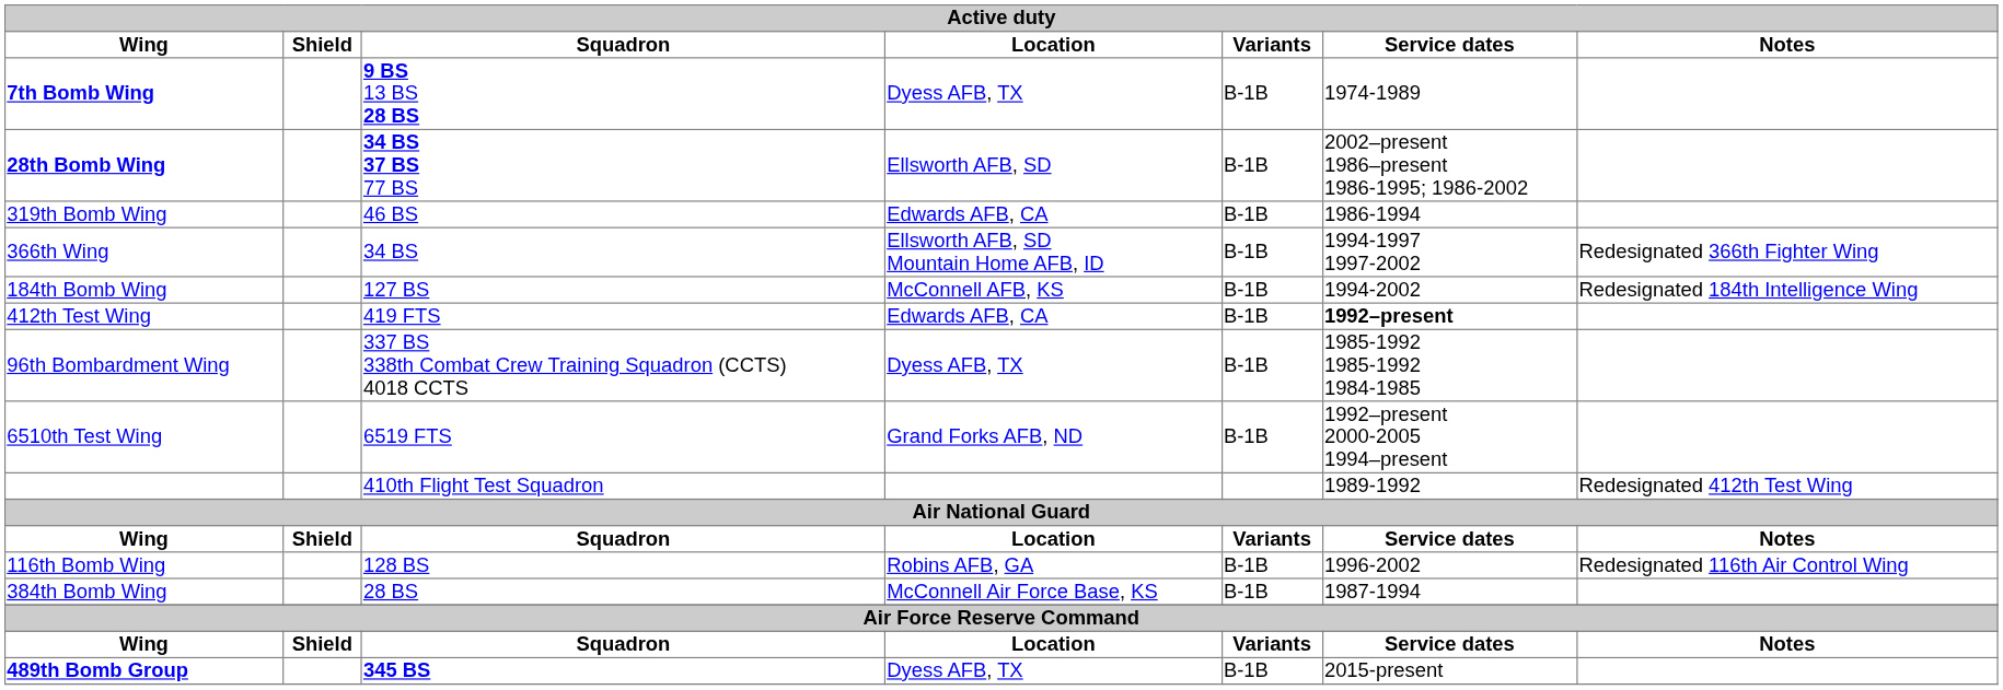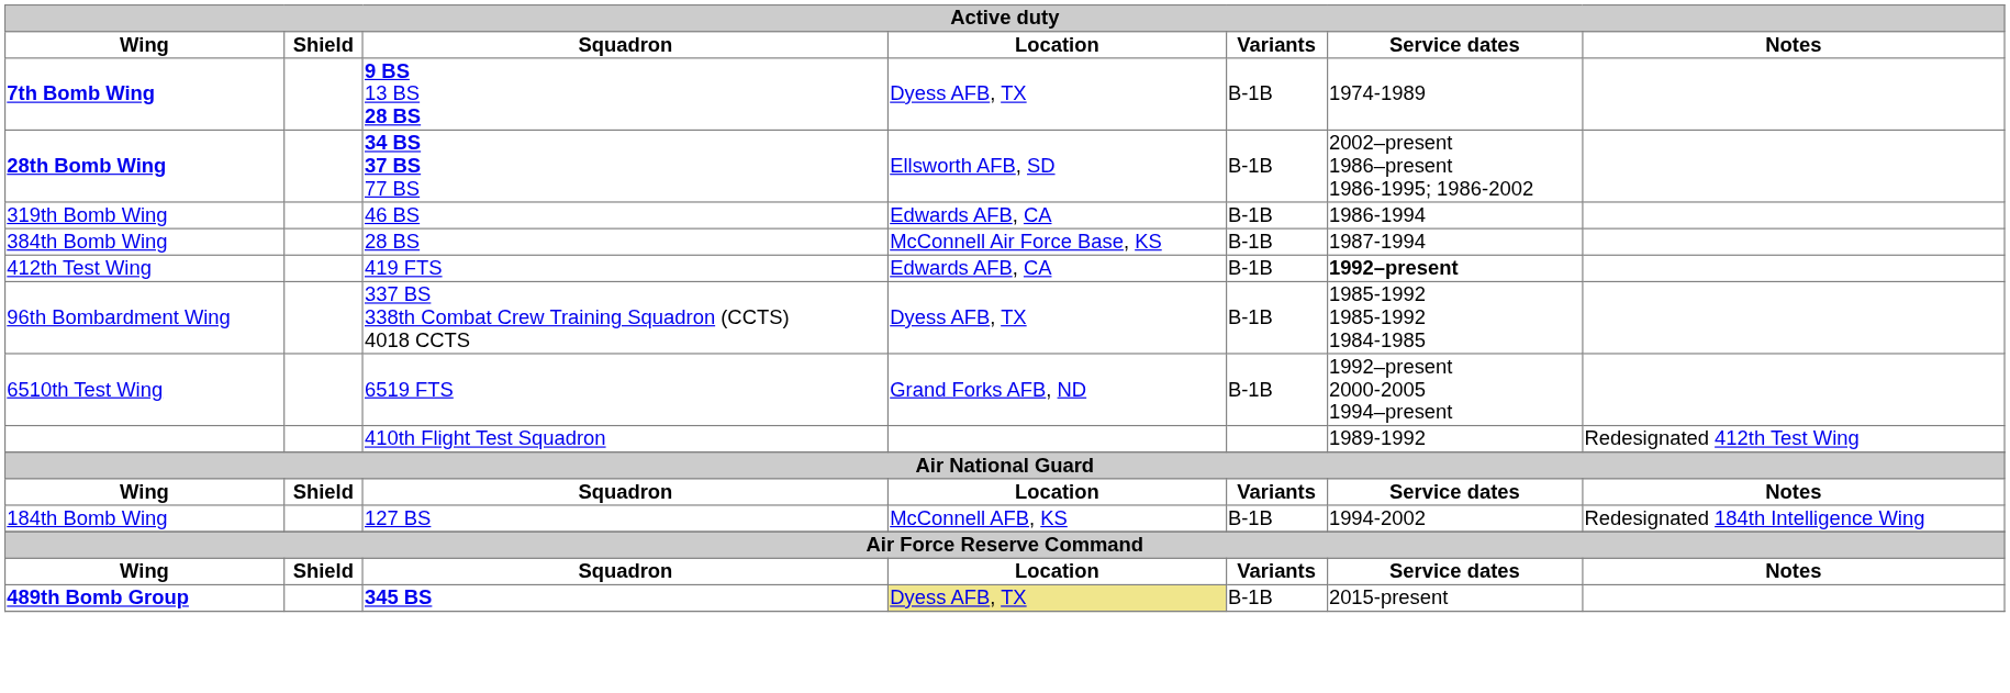 <table border=1 width=100% style="border-collapse: collapse; ">
 <tr style="background:#cccccc;">
 <td colspan="7" align="center"><strong>Active duty</strong></td>
 </tr>
 <tr>
 <th>Wing</th>
 <th>Shield</th>
 <th>Squadron</th>
 <th>Location</th>
 <th>Variants</th>
 <th>Service dates</th>
 <th>Notes</th>
 </tr>
 <tr>
 <td><strong><a href='#'>7th Bomb Wing</a></strong></td>
 <td></td>
 <td><strong><a href='#'>9 BS</a></strong><br><a href='#'>13 BS</a><br><strong><a href='#'>28 BS</a></strong></td>
 <td><a href='#'>Dyess AFB</a>, <a href='#'>TX</a></td>
 <td>B-1B</td>
 <td>1974-1989</td>
 <td></td>
 </tr>
 <tr>
 <td><strong><a href='#'>28th Bomb Wing</a></strong></td>
 <td></td>
 <td><strong><a href='#'>34 BS</a></strong><br><strong><a href='#'>37 BS</a></strong><br><a href='#'>77 BS</a></td>
 <td><a href='#'>Ellsworth AFB</a>, <a href='#'>SD</a></td>
 <td>B-1B</td>
 <td>2002–present<br>1986–present<br>1986-1995; 1986-2002</td>
 <td></td>
 </tr>
 <tr>
 <td><a href='#'>319th Bomb Wing</a></td>
 <td></td>
 <td><a href='#'>46 BS</a></td>
 <td><a href='#'>Edwards AFB</a>, <a href='#'>CA</a></td>
 <td>B-1B</td>
 <td>1986-1994</td>
 <td></td>
 </tr>
 <tr>
-<td><a href='#'>366th Wing</a></td>
+<td><a href='#'>384th Bomb Wing</a></td>
 <td></td>
-<td><a href='#'>34 BS</a></td>
-<td><a href='#'>Ellsworth AFB</a>, <a href='#'>SD</a><br><a href='#'>Mountain Home AFB</a>, <a href='#'>ID</a></td>
+<td><a href='#'>28 BS</a></td>
+<td><a href='#'>McConnell Air Force Base</a>, <a href='#'>KS</a></td>
 <td>B-1B</td>
-<td>1994-1997 <br>1997-2002</td>
-<td>Redesignated <a href='#'>366th Fighter Wing</a></td>
-</tr>
-<tr>
-<td><a href='#'>184th Bomb Wing</a></td>
+<td>1987-1994</td>
 <td></td>
-<td><a href='#'>127 BS</a></td>
-<td><a href='#'>McConnell AFB</a>, <a href='#'>KS</a></td>
-<td>B-1B</td>
-<td>1994-2002</td>
-<td>Redesignated <a href='#'>184th Intelligence Wing</a></td>
 </tr>
 <tr>
 <td><a href='#'>412th Test Wing</a></td>
 <td></td>
 <td><a href='#'>419 FTS</a></td>
 <td><a href='#'>Edwards AFB</a>, <a href='#'>CA</a></td>
 <td>B-1B</td>
 <td><strong>1992–present</strong></td>
 <td></td>
 </tr>
 <tr>
 <td><a href='#'>96th Bombardment Wing</a></td>
 <td></td>
 <td><a href='#'>337 BS</a><br><a href='#'>338th Combat Crew Training Squadron</a> (CCTS)<br>4018 CCTS</td>
 <td><a href='#'>Dyess AFB</a>, <a href='#'>TX</a></td>
 <td>B-1B</td>
 <td>1985-1992 <br>1985-1992 <br>1984-1985</td>
 <td></td>
 </tr>
 <tr>
 <td><a href='#'>6510th Test Wing</a></td>
 <td></td>
 <td><a href='#'>6519 FTS</a></td>
 <td><a href='#'>Grand Forks AFB</a>, <a href='#'>ND</a></td>
 <td>B-1B</td>
 <td>1992–present <br>2000-2005 <br>1994–present</td>
 </tr>
 <tr>
 <td></td>
 <td></td>
 <td><a href='#'>410th Flight Test Squadron</a></td>
 <td></td>
 <td></td>
 <td>1989-1992</td>
 <td>Redesignated <a href='#'>412th Test Wing</a></td>
 </tr>
 <tr>
 </tr>
 <tr style="background:#cccccc;">
 <td colspan="7" align="center"><strong>Air National Guard</strong></td>
 </tr>
 <tr>
 <th>Wing</th>
 <th>Shield</th>
 <th>Squadron</th>
 <th>Location</th>
 <th>Variants</th>
 <th>Service dates</th>
 <th>Notes</th>
 </tr>
 <tr>
-<td><a href='#'>116th Bomb Wing</a></td>
+<td><a href='#'>184th Bomb Wing</a></td>
 <td></td>
-<td><a href='#'>128 BS</a></td>
-<td><a href='#'>Robins AFB</a>, <a href='#'>GA</a></td>
+<td><a href='#'>127 BS</a></td>
+<td><a href='#'>McConnell AFB</a>, <a href='#'>KS</a></td>
 <td>B-1B</td>
-<td>1996-2002</td>
-<td>Redesignated <a href='#'>116th Air Control Wing</a></td>
-</tr>
-<tr>
-<td><a href='#'>384th Bomb Wing</a></td>
-<td></td>
-<td><a href='#'>28 BS</a></td>
-<td><a href='#'>McConnell Air Force Base</a>, <a href='#'>KS</a></td>
-<td>B-1B</td>
-<td>1987-1994</td>
-<td></td>
+<td>1994-2002</td>
+<td>Redesignated <a href='#'>184th Intelligence Wing</a></td>
 </tr>
 <tr>
 </tr>
 <tr style="background:#cccccc;">
 <td colspan="7" align="center"><strong>Air Force Reserve Command</strong></td>
 </tr>
 <tr>
 <th>Wing</th>
 <th>Shield</th>
 <th>Squadron</th>
 <th>Location</th>
 <th>Variants</th>
 <th>Service dates</th>
 <th>Notes</th>
 </tr>
 <tr>
 <td><strong><a href='#'>489th Bomb Group</a></strong></td>
 <td></td>
 <td><strong><a href='#'>345 BS</a></strong></td>
-<td><a href='#'>Dyess AFB</a>, <a href='#'>TX</a></td>
+<td style="background: khaki;"><a href='#'>Dyess AFB</a>, <a href='#'>TX</a></td>
 <td>B-1B</td>
 <td>2015-present</td>
 <td></td>
 </tr>
 <tr>
 </tr>
 </table>
